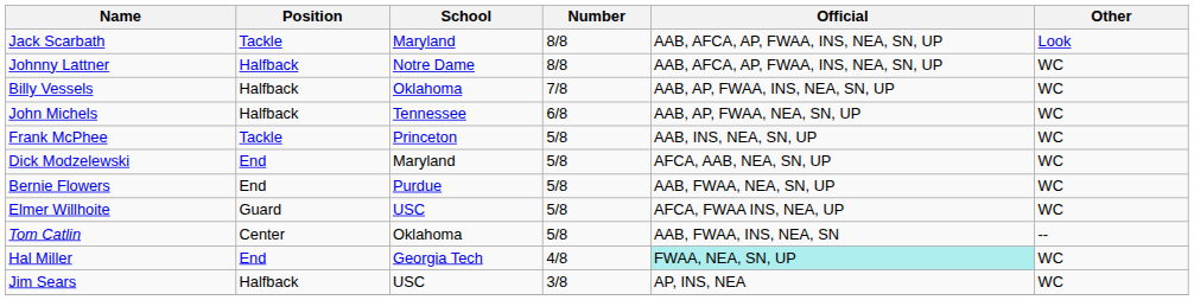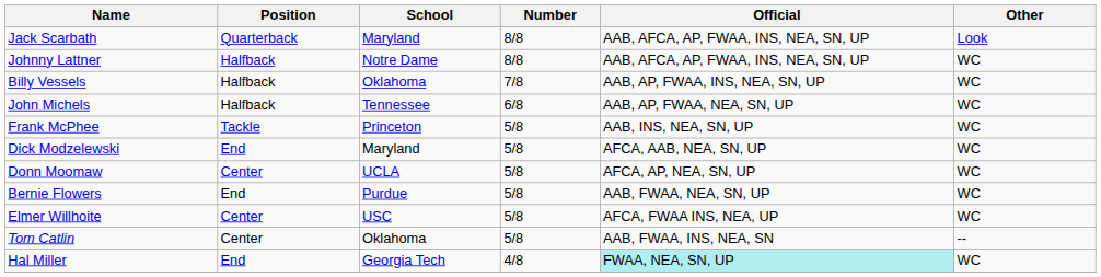 <table class="wikitable sortable">
 <tr>
 <th bgcolor="#DDDDFF" width="15%">Name</th>
 <th bgcolor="#DDDDFF" width="10%">Position</th>
 <th bgcolor="#DDDDFF" width="10%">School</th>
 <th bgcolor="#DDDDFF" width="7%">Number</th>
 <th bgcolor="#DDDDFF" width="25%">Official</th>
 <th bgcolor="#DDDDFF" width="10%">Other</th>
 </tr>
 <tr align="left">
 <td><a href='#'>Jack Scarbath</a></td>
-<td><a href='#'>Tackle</a></td>
+<td><a href='#'>Quarterback</a></td>
 <td><a href='#'>Maryland</a></td>
 <td>8/8</td>
 <td>AAB, AFCA, AP, FWAA, INS, NEA, SN, UP</td>
 <td><a href='#'>Look</a></td>
 </tr>
 <tr align="left">
 <td><a href='#'>Johnny Lattner</a></td>
 <td><a href='#'>Halfback</a></td>
 <td><a href='#'>Notre Dame</a></td>
 <td>8/8</td>
 <td>AAB, AFCA, AP, FWAA, INS, NEA, SN, UP</td>
 <td>WC</td>
 </tr>
 <tr align="left">
 <td><a href='#'>Billy Vessels</a></td>
 <td>Halfback</td>
 <td><a href='#'>Oklahoma</a></td>
 <td>7/8</td>
 <td>AAB, AP, FWAA, INS, NEA, SN, UP</td>
 <td>WC</td>
 </tr>
 <tr align="left">
 <td><a href='#'>John Michels</a></td>
 <td>Halfback</td>
 <td><a href='#'>Tennessee</a></td>
 <td>6/8</td>
 <td>AAB, AP, FWAA, NEA, SN, UP</td>
 <td>WC</td>
 </tr>
 <tr align="left">
 <td><a href='#'>Frank McPhee</a></td>
 <td><a href='#'>Tackle</a></td>
 <td><a href='#'>Princeton</a></td>
 <td>5/8</td>
 <td>AAB, INS, NEA, SN, UP</td>
 <td>WC</td>
 </tr>
 <tr align="left">
 <td><a href='#'>Dick Modzelewski</a></td>
 <td><a href='#'>End</a></td>
 <td>Maryland</td>
 <td>5/8</td>
 <td>AFCA, AAB, NEA, SN, UP</td>
 <td>WC</td>
 </tr>
 <tr align="left">
+<td><a href='#'>Donn Moomaw</a></td>
+<td><a href='#'>Center</a></td>
+<td><a href='#'>UCLA</a></td>
+<td>5/8</td>
+<td>AFCA, AP, NEA, SN, UP</td>
+<td>WC</td>
+</tr>
+<tr align="left">
 <td><a href='#'>Bernie Flowers</a></td>
 <td>End</td>
 <td><a href='#'>Purdue</a></td>
 <td>5/8</td>
 <td>AAB, FWAA, NEA, SN, UP</td>
 <td>WC</td>
 </tr>
 <tr align="left">
 <td><a href='#'>Elmer Willhoite</a></td>
-<td>Guard</td>
+<td><a href='#'>Center</a></td>
 <td><a href='#'>USC</a></td>
 <td>5/8</td>
 <td>AFCA, FWAA INS, NEA, UP</td>
 <td>WC</td>
 </tr>
 <tr align="left">
 <td><em><a href='#'>Tom Catlin</a></em></td>
 <td>Center</td>
 <td>Oklahoma</td>
 <td>5/8</td>
 <td>AAB, FWAA, INS, NEA, SN</td>
 <td>--</td>
 </tr>
 <tr align="left">
 <td><a href='#'>Hal Miller</a></td>
 <td><a href='#'>End</a></td>
 <td><a href='#'>Georgia Tech</a></td>
 <td>4/8</td>
 <td style="background: paleturquoise;">FWAA, NEA, SN, UP</td>
 <td>WC</td>
 </tr>
 <tr align="left">
-<td><a href='#'>Jim Sears</a></td>
-<td>Halfback</td>
-<td>USC</td>
-<td>3/8</td>
-<td>AP, INS, NEA</td>
-<td>WC</td>
-</tr>
-<tr align="left">
 </tr>
 </table>
